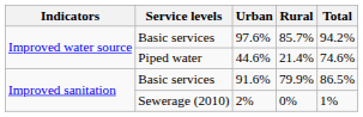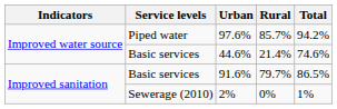 <table class="wikitable">
 <tr>
 <th>Indicators</th>
 <th>Service levels</th>
 <th>Urban</th>
 <th>Rural</th>
 <th>Total</th>
 </tr>
 <tr>
 <td rowspan="2"><a href='#'>Improved water source</a></td>
-<td>Basic services</td>
+<td>Piped water</td>
 <td>97.6%</td>
 <td>85.7%</td>
 <td>94.2%</td>
 </tr>
 <tr>
-<td>Piped water</td>
+<td>Basic services</td>
 <td>44.6%</td>
 <td>21.4%</td>
 <td>74.6%</td>
 </tr>
 <tr>
 <td rowspan="2"><a href='#'>Improved sanitation</a></td>
 <td>Basic services</td>
 <td>91.6%</td>
-<td>79.9%</td>
+<td>79.7%</td>
 <td>86.5%</td>
 </tr>
 <tr>
 <td>Sewerage (2010)</td>
 <td>2%</td>
 <td>0%</td>
 <td>1%</td>
 </tr>
 </table>
